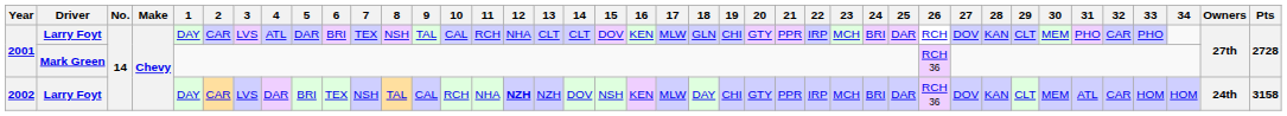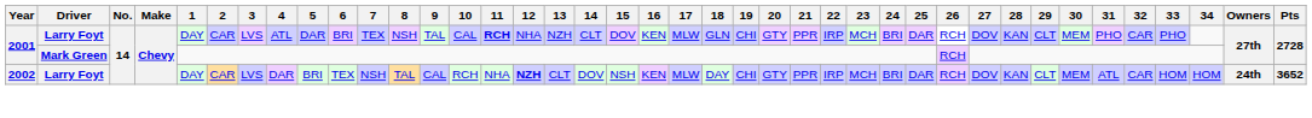 <table class="wikitable" style="text-align:center; font-size:75%">
 <tr>
 <th>Year</th>
 <th>Driver</th>
 <th>No.</th>
 <th>Make</th>
 <th>1</th>
 <th>2</th>
 <th>3</th>
 <th>4</th>
 <th>5</th>
 <th>6</th>
 <th>7</th>
 <th>8</th>
 <th>9</th>
 <th>10</th>
 <th>11</th>
 <th>12</th>
 <th>13</th>
 <th>14</th>
 <th>15</th>
 <th>16</th>
 <th>17</th>
 <th>18</th>
 <th>19</th>
 <th>20</th>
 <th>21</th>
 <th>22</th>
 <th>23</th>
 <th>24</th>
 <th>25</th>
 <th>26</th>
 <th>27</th>
 <th>28</th>
 <th>29</th>
 <th>30</th>
 <th>31</th>
 <th>32</th>
 <th>33</th>
 <th>34</th>
 <th>Owners</th>
 <th>Pts</th>
 </tr>
 <tr>
 <th rowspan=2><a href='#'>2001</a></th>
 <th><a href='#'>Larry Foyt</a></th>
 <th rowspan=3>14</th>
 <th rowspan=3><a href='#'>Chevy</a></th>
 <td style="background:#DFFFDF;"><a href='#'>DAY</a><br></td>
 <td style="background:#CFCFFF;"><a href='#'>CAR</a><br></td>
 <td style="background:#EFCFFF;"><a href='#'>LVS</a><br></td>
 <td style="background:#CFCFFF;"><a href='#'>ATL</a><br></td>
 <td style="background:#CFCFFF;"><a href='#'>DAR</a><br></td>
 <td style="background:#EFCFFF;"><a href='#'>BRI</a><br></td>
 <td style="background:#CFCFFF;"><a href='#'>TEX</a><br></td>
 <td style="background:#EFCFFF;"><a href='#'>NSH</a><br></td>
 <td style="background:#DFFFDF;"><a href='#'>TAL</a><br></td>
 <td style="background:#CFCFFF;"><a href='#'>CAL</a><br></td>
-<td style="background:#CFCFFF;"><a href='#'>RCH</a><br></td>
+<td style="background:#CFCFFF;"><strong><a href='#'>RCH</a><br></strong></td>
 <td style="background:#CFCFFF;"><a href='#'>NHA</a><br></td>
-<td style="background:#CFCFFF;"><a href='#'>CLT</a><br></td>
+<td style="background:#CFCFFF;"><a href='#'>NZH</a><br></td>
 <td style="background:#CFCFFF;"><a href='#'>CLT</a><br></td>
 <td style="background:#EFCFFF;"><a href='#'>DOV</a><br></td>
 <td style="background:#DFFFDF;"><a href='#'>KEN</a><br></td>
 <td style="background:#CFCFFF;"><a href='#'>MLW</a><br></td>
 <td style="background:#CFCFFF;"><a href='#'>GLN</a><br></td>
 <td style="background:#CFCFFF;"><a href='#'>CHI</a><br></td>
 <td style="background:#EFCFFF;"><a href='#'>GTY</a><br></td>
 <td style="background:#EFCFFF;"><a href='#'>PPR</a><br></td>
 <td style="background:#CFCFFF;"><a href='#'>IRP</a><br></td>
 <td style="background:#DFFFDF;"><a href='#'>MCH</a><br></td>
 <td style="background:#EFCFFF;"><a href='#'>BRI</a><br></td>
 <td style="background:#EFCFFF;"><a href='#'>DAR</a><br></td>
 <td style="background:#FFFFFF;"><a href='#'>RCH</a><br></td>
 <td style="background:#CFCFFF;"><a href='#'>DOV</a><br></td>
 <td style="background:#CFCFFF;"><a href='#'>KAN</a><br></td>
 <td style="background:#CFCFFF;"><a href='#'>CLT</a><br></td>
 <td style="background:#DFFFDF;"><a href='#'>MEM</a><br></td>
 <td style="background:#EFCFFF;"><a href='#'>PHO</a><br></td>
 <td style="background:#CFCFFF;"><a href='#'>CAR</a><br></td>
 <td style="background:#CFCFFF;"><a href='#'>PHO</a><br></td>
 <td></td>
 <th rowspan=2>27th</th>
 <th rowspan=2>2728</th>
 </tr>
 <tr>
 <th><a href='#'>Mark Green</a></th>
 <td colspan=25></td>
-<td style="background:#EFCFFF;"><a href='#'>RCH</a><br><small>36</small></td>
+<td style="background:#EFCFFF;"><a href='#'>RCH</a><br></td>
 <td colspan=8></td>
 </tr>
 <tr>
 <th><a href='#'>2002</a></th>
 <th><a href='#'>Larry Foyt</a></th>
 <td style="background:#DFFFDF;"><a href='#'>DAY</a><br></td>
 <td style="background:#FFDF9F;"><a href='#'>CAR</a><br></td>
 <td style="background:#CFCFFF;"><a href='#'>LVS</a><br></td>
 <td style="background:#EFCFFF;"><a href='#'>DAR</a><br></td>
 <td style="background:#DFFFDF;"><a href='#'>BRI</a><br></td>
 <td style="background:#DFFFDF;"><a href='#'>TEX</a><br></td>
 <td style="background:#CFCFFF;"><a href='#'>NSH</a><br></td>
 <td style="background:#FFDF9F;"><a href='#'>TAL</a><br></td>
 <td style="background:#CFCFFF;"><a href='#'>CAL</a><br></td>
 <td style="background:#DFFFDF;"><a href='#'>RCH</a><br></td>
 <td style="background:#DFFFDF;"><a href='#'>NHA</a><br></td>
 <td style="background:#CFCFFF;"><strong><a href='#'>NZH</a><br></strong></td>
-<td style="background:#CFCFFF;"><a href='#'>NZH</a><br></td>
+<td style="background:#CFCFFF;"><a href='#'>CLT</a><br></td>
 <td style="background:#DFFFDF;"><a href='#'>DOV</a><br></td>
 <td style="background:#DFFFDF;"><a href='#'>NSH</a><br></td>
 <td style="background:#EFCFFF;"><a href='#'>KEN</a><br></td>
 <td style="background:#CFCFFF;"><a href='#'>MLW</a><br></td>
 <td style="background:#DFFFDF;"><a href='#'>DAY</a><br></td>
 <td style="background:#CFCFFF;"><a href='#'>CHI</a><br></td>
 <td style="background:#CFCFFF;"><a href='#'>GTY</a><br></td>
 <td style="background:#CFCFFF;"><a href='#'>PPR</a><br></td>
 <td style="background:#CFCFFF;"><a href='#'>IRP</a><br></td>
 <td style="background:#CFCFFF;"><a href='#'>MCH</a><br></td>
 <td style="background:#CFCFFF;"><a href='#'>BRI</a><br></td>
 <td style="background:#CFCFFF;"><a href='#'>DAR</a><br></td>
-<td style="background:#EFCFFF;"><a href='#'>RCH</a><br><small>36</small></td>
+<td style="background:#EFCFFF;"><a href='#'>RCH</a><br></td>
 <td style="background:#CFCFFF;"><a href='#'>DOV</a><br></td>
 <td style="background:#CFCFFF;"><a href='#'>KAN</a><br></td>
 <td style="background:#DFFFDF;"><a href='#'>CLT</a><br></td>
 <td style="background:#CFCFFF;"><a href='#'>MEM</a><br></td>
 <td style="background:#CFCFFF;"><a href='#'>ATL</a><br></td>
 <td style="background:#CFCFFF;"><a href='#'>CAR</a><br></td>
 <td style="background:#CFCFFF;"><a href='#'>HOM</a><br></td>
 <td style="background:#CFCFFF;"><a href='#'>HOM</a><br></td>
 <th>24th</th>
-<th>3158</th>
+<th>3652</th>
 </tr>
 </table>
